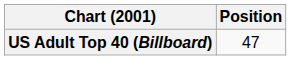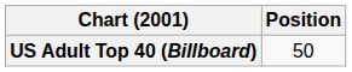 <table class="wikitable plainrowheaders" style="text-align:center">
 <tr>
 <th>Chart (2001)</th>
 <th>Position</th>
 </tr>
 <tr>
 <th scope="row">US Adult Top 40 (<em>Billboard</em>)</th>
-<td>47</td>
+<td>50</td>
 </tr>
 </table>
